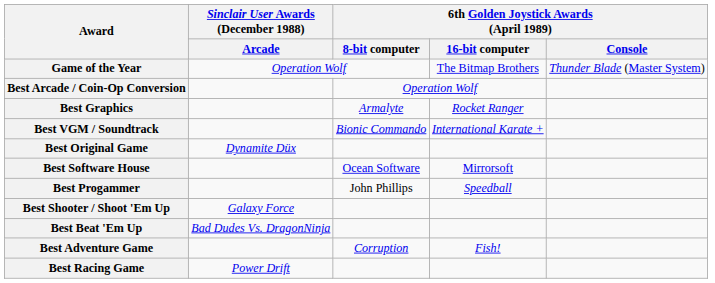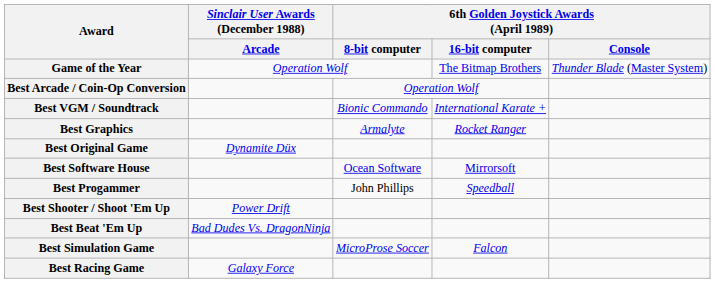 <table class="wikitable" style="text-align:center; font-size:90%">
 <tr>
 <th rowspan="2">Award</th>
 <th><a href='#'><em>Sinclair User</em> Awards</a> <br> (December 1988)</th>
 <th colspan="3">6th <a href='#'>Golden Joystick Awards</a> <br> (April 1989)</th>
 </tr>
 <tr>
 <th><a href='#'>Arcade</a></th>
 <th><a href='#'>8-bit</a> computer</th>
 <th><a href='#'>16-bit</a> computer</th>
 <th><a href='#'>Console</a></th>
 </tr>
 <tr>
 <th>Game of the Year</th>
 <td colspan="2"><em><a href='#'>Operation Wolf</a></em></td>
 <td><a href='#'>The Bitmap Brothers</a></td>
 <td><em><a href='#'>Thunder Blade</a></em> (<a href='#'>Master System</a>)</td>
 </tr>
 <tr>
 <th>Best Arcade / Coin-Op Conversion</th>
 <td></td>
 <td colspan="2"><em><a href='#'>Operation Wolf</a></em></td>
 <td></td>
 </tr>
 <tr>
+<th>Best VGM / Soundtrack</th>
+<td></td>
+<td><em><a href='#'>Bionic Commando</a></em></td>
+<td><em><a href='#'>International Karate +</a></em></td>
+<td></td>
+</tr>
+<tr>
 <th>Best Graphics</th>
 <td></td>
 <td><em><a href='#'>Armalyte</a></em></td>
 <td><em><a href='#'>Rocket Ranger</a></em></td>
-<td></td>
-</tr>
-<tr>
-<th>Best VGM / Soundtrack</th>
-<td></td>
-<td><em><a href='#'>Bionic Commando</a></em></td>
-<td><em><a href='#'>International Karate +</a></em></td>
 <td></td>
 </tr>
 <tr>
 <th>Best Original Game</th>
 <td><em><a href='#'>Dynamite Düx</a></em></td>
 <td></td>
 <td></td>
 <td></td>
 </tr>
 <tr>
 <th>Best Software House</th>
 <td></td>
 <td><a href='#'>Ocean Software</a></td>
 <td><a href='#'>Mirrorsoft</a></td>
 <td></td>
 </tr>
 <tr>
 <th>Best Progammer</th>
 <td></td>
 <td>John Phillips</td>
 <td><em><a href='#'>Speedball</a></em></td>
 <td></td>
 </tr>
 <tr>
 <th>Best Shooter / Shoot 'Em Up</th>
-<td><em><a href='#'>Galaxy Force</a></em></td>
+<td><em><a href='#'>Power Drift</a></em></td>
 <td></td>
 <td></td>
 <td></td>
 </tr>
 <tr>
 <th>Best Beat 'Em Up</th>
 <td><em><a href='#'>Bad Dudes Vs. DragonNinja</a></em></td>
 <td></td>
 <td></td>
 <td></td>
 </tr>
 <tr>
-<th>Best Adventure Game</th>
+<th>Best Simulation Game</th>
 <td></td>
-<td><em><a href='#'>Corruption</a></em></td>
-<td><em><a href='#'>Fish!</a></em></td>
+<td><em><a href='#'>MicroProse Soccer</a></em></td>
+<td><em><a href='#'>Falcon</a></em></td>
 <td></td>
 </tr>
 <tr>
 <th>Best Racing Game</th>
-<td><em><a href='#'>Power Drift</a></em></td>
+<td><em><a href='#'>Galaxy Force</a></em></td>
 <td></td>
 <td></td>
 <td></td>
 </tr>
 </table>
